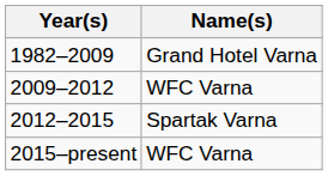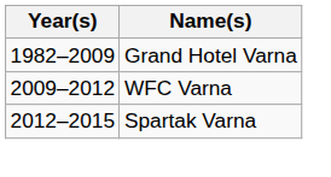 <table class="wikitable">
 <tr>
 <th>Year(s)</th>
 <th>Name(s)</th>
 </tr>
 <tr>
 <td>1982–2009</td>
 <td>Grand Hotel Varna</td>
 </tr>
 <tr>
 <td>2009–2012</td>
 <td>WFC Varna</td>
 </tr>
 <tr>
 <td>2012–2015</td>
 <td>Spartak Varna</td>
 </tr>
-<tr>
-<td>2015–present</td>
-<td>WFC Varna</td>
-</tr>
 </table>
